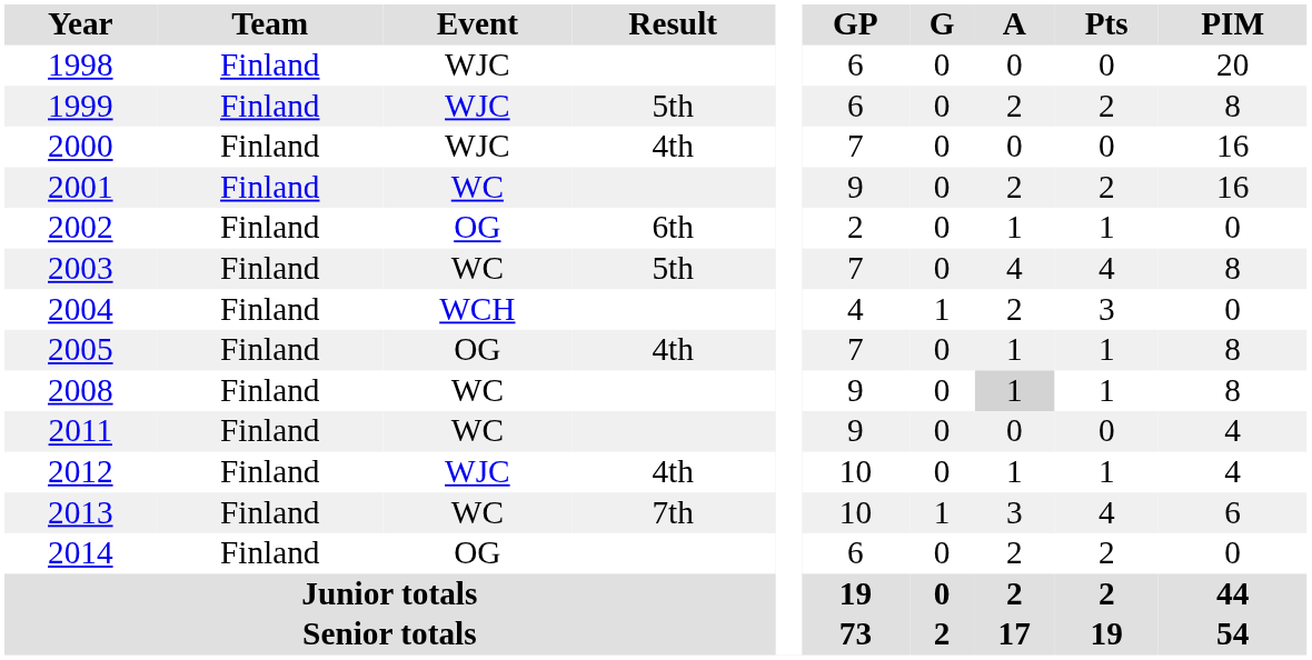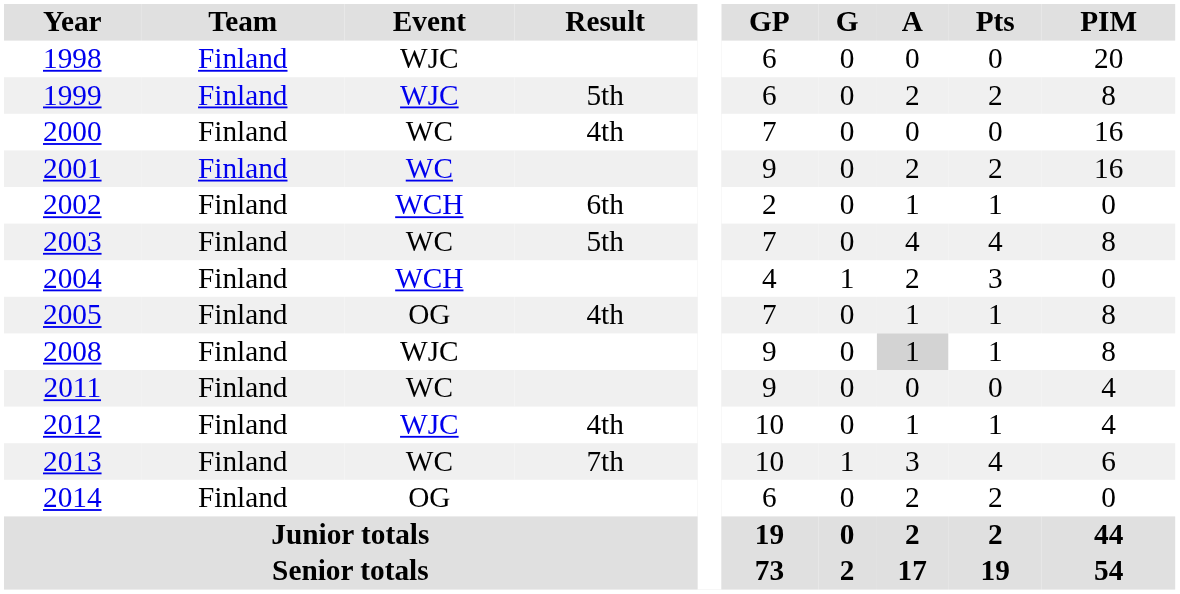 <table border="0" cellpadding="1" cellspacing="0" style="text-align:center; width:40em">
 <tr ALIGN="center" bgcolor="#e0e0e0">
 <th>Year</th>
 <th>Team</th>
 <th>Event</th>
 <th>Result</th>
 <th rowspan="99" bgcolor="#ffffff"> </th>
 <th>GP</th>
 <th>G</th>
 <th>A</th>
 <th>Pts</th>
 <th>PIM</th>
 </tr>
 <tr>
 <td><a href='#'>1998</a></td>
 <td><a href='#'>Finland</a></td>
 <td>WJC</td>
 <td></td>
 <td>6</td>
 <td>0</td>
 <td>0</td>
 <td>0</td>
 <td>20</td>
 </tr>
 <tr bgcolor="#f0f0f0">
 <td><a href='#'>1999</a></td>
 <td><a href='#'>Finland</a></td>
 <td><a href='#'>WJC</a></td>
 <td>5th</td>
 <td>6</td>
 <td>0</td>
 <td>2</td>
 <td>2</td>
 <td>8</td>
 </tr>
 <tr>
 <td><a href='#'>2000</a></td>
 <td>Finland</td>
-<td>WJC</td>
+<td>WC</td>
 <td>4th</td>
 <td>7</td>
 <td>0</td>
 <td>0</td>
 <td>0</td>
 <td>16</td>
 </tr>
 <tr bgcolor="#f0f0f0">
 <td><a href='#'>2001</a></td>
 <td><a href='#'>Finland</a></td>
 <td><a href='#'>WC</a></td>
 <td></td>
 <td>9</td>
 <td>0</td>
 <td>2</td>
 <td>2</td>
 <td>16</td>
 </tr>
 <tr>
 <td><a href='#'>2002</a></td>
 <td>Finland</td>
-<td><a href='#'>OG</a></td>
+<td><a href='#'>WCH</a></td>
 <td>6th</td>
 <td>2</td>
 <td>0</td>
 <td>1</td>
 <td>1</td>
 <td>0</td>
 </tr>
 <tr bgcolor="#f0f0f0">
 <td><a href='#'>2003</a></td>
 <td>Finland</td>
 <td>WC</td>
 <td>5th</td>
 <td>7</td>
 <td>0</td>
 <td>4</td>
 <td>4</td>
 <td>8</td>
 </tr>
 <tr>
 <td><a href='#'>2004</a></td>
 <td>Finland</td>
 <td><a href='#'>WCH</a></td>
 <td></td>
 <td>4</td>
 <td>1</td>
 <td>2</td>
 <td>3</td>
 <td>0</td>
 </tr>
 <tr bgcolor="#f0f0f0">
 <td><a href='#'>2005</a></td>
 <td>Finland</td>
 <td>OG</td>
 <td>4th</td>
 <td>7</td>
 <td>0</td>
 <td>1</td>
 <td>1</td>
 <td>8</td>
 </tr>
 <tr>
 <td><a href='#'>2008</a></td>
 <td>Finland</td>
-<td>WC</td>
+<td>WJC</td>
 <td></td>
 <td>9</td>
 <td>0</td>
 <td style="background: lightgrey;">1</td>
 <td>1</td>
 <td>8</td>
 </tr>
 <tr bgcolor="#f0f0f0">
 <td><a href='#'>2011</a></td>
 <td>Finland</td>
 <td>WC</td>
 <td></td>
 <td>9</td>
 <td>0</td>
 <td>0</td>
 <td>0</td>
 <td>4</td>
 </tr>
 <tr>
 <td><a href='#'>2012</a></td>
 <td>Finland</td>
 <td><a href='#'>WJC</a></td>
 <td>4th</td>
 <td>10</td>
 <td>0</td>
 <td>1</td>
 <td>1</td>
 <td>4</td>
 </tr>
 <tr bgcolor="#f0f0f0">
 <td><a href='#'>2013</a></td>
 <td>Finland</td>
 <td>WC</td>
 <td>7th</td>
 <td>10</td>
 <td>1</td>
 <td>3</td>
 <td>4</td>
 <td>6</td>
 </tr>
 <tr>
 <td><a href='#'>2014</a></td>
 <td>Finland</td>
 <td>OG</td>
 <td></td>
 <td>6</td>
 <td>0</td>
 <td>2</td>
 <td>2</td>
 <td>0</td>
 </tr>
 <tr bgcolor="#e0e0e0">
 <th colspan="4">Junior totals</th>
 <th>19</th>
 <th>0</th>
 <th>2</th>
 <th>2</th>
 <th>44</th>
 </tr>
 <tr bgcolor="#e0e0e0">
 <th colspan="4">Senior totals</th>
 <th>73</th>
 <th>2</th>
 <th>17</th>
 <th>19</th>
 <th>54</th>
 </tr>
 </table>
